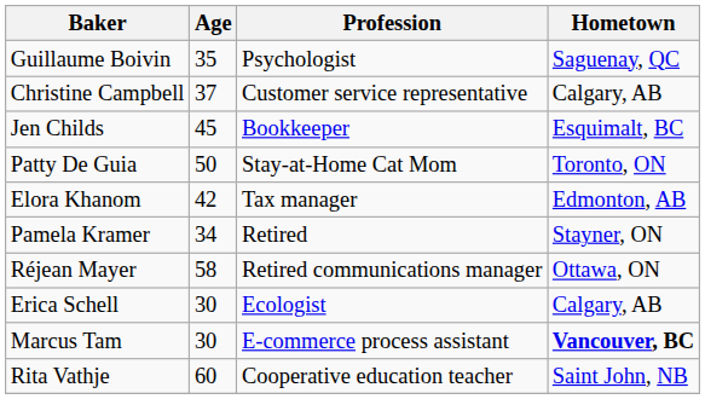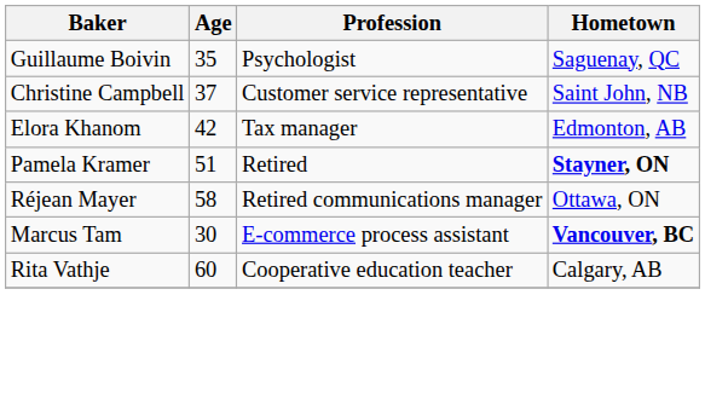 <table class="wikitable">
 <tr>
 <th>Baker</th>
 <th>Age</th>
 <th>Profession</th>
 <th>Hometown</th>
 </tr>
 <tr>
 <td>Guillaume Boivin</td>
 <td>35</td>
 <td>Psychologist</td>
 <td><a href='#'>Saguenay</a>, <a href='#'>QC</a></td>
 </tr>
 <tr>
 <td>Christine Campbell</td>
 <td>37</td>
 <td>Customer service representative</td>
-<td>Calgary, AB</td>
-</tr>
-<tr>
-<td>Jen Childs</td>
-<td>45</td>
-<td><a href='#'>Bookkeeper</a></td>
-<td><a href='#'>Esquimalt</a>, <a href='#'>BC</a></td>
-</tr>
-<tr>
-<td>Patty De Guia</td>
-<td>50</td>
-<td>Stay-at-Home Cat Mom</td>
-<td><a href='#'>Toronto</a>, <a href='#'>ON</a></td>
+<td><a href='#'>Saint John</a>, <a href='#'>NB</a></td>
 </tr>
 <tr>
 <td>Elora Khanom</td>
 <td>42</td>
 <td>Tax manager</td>
 <td><a href='#'>Edmonton</a>, <a href='#'>AB</a></td>
 </tr>
 <tr>
 <td>Pamela Kramer</td>
-<td>34</td>
+<td>51</td>
 <td>Retired</td>
-<td><a href='#'>Stayner</a>, ON</td>
+<td><strong><a href='#'>Stayner</a>, ON</strong></td>
 </tr>
 <tr>
 <td>Réjean Mayer</td>
 <td>58</td>
 <td>Retired communications manager</td>
 <td><a href='#'>Ottawa</a>, ON</td>
-</tr>
-<tr>
-<td>Erica Schell</td>
-<td>30</td>
-<td><a href='#'>Ecologist</a></td>
-<td><a href='#'>Calgary</a>, AB</td>
 </tr>
 <tr>
 <td>Marcus Tam</td>
 <td>30</td>
 <td><a href='#'>E-commerce</a> process assistant</td>
 <td><strong><a href='#'>Vancouver</a>, BC</strong></td>
 </tr>
 <tr>
 <td>Rita Vathje</td>
 <td>60</td>
 <td>Cooperative education teacher</td>
-<td><a href='#'>Saint John</a>, <a href='#'>NB</a></td>
+<td>Calgary, AB</td>
 </tr>
 <tr>
 </tr>
 </table>
